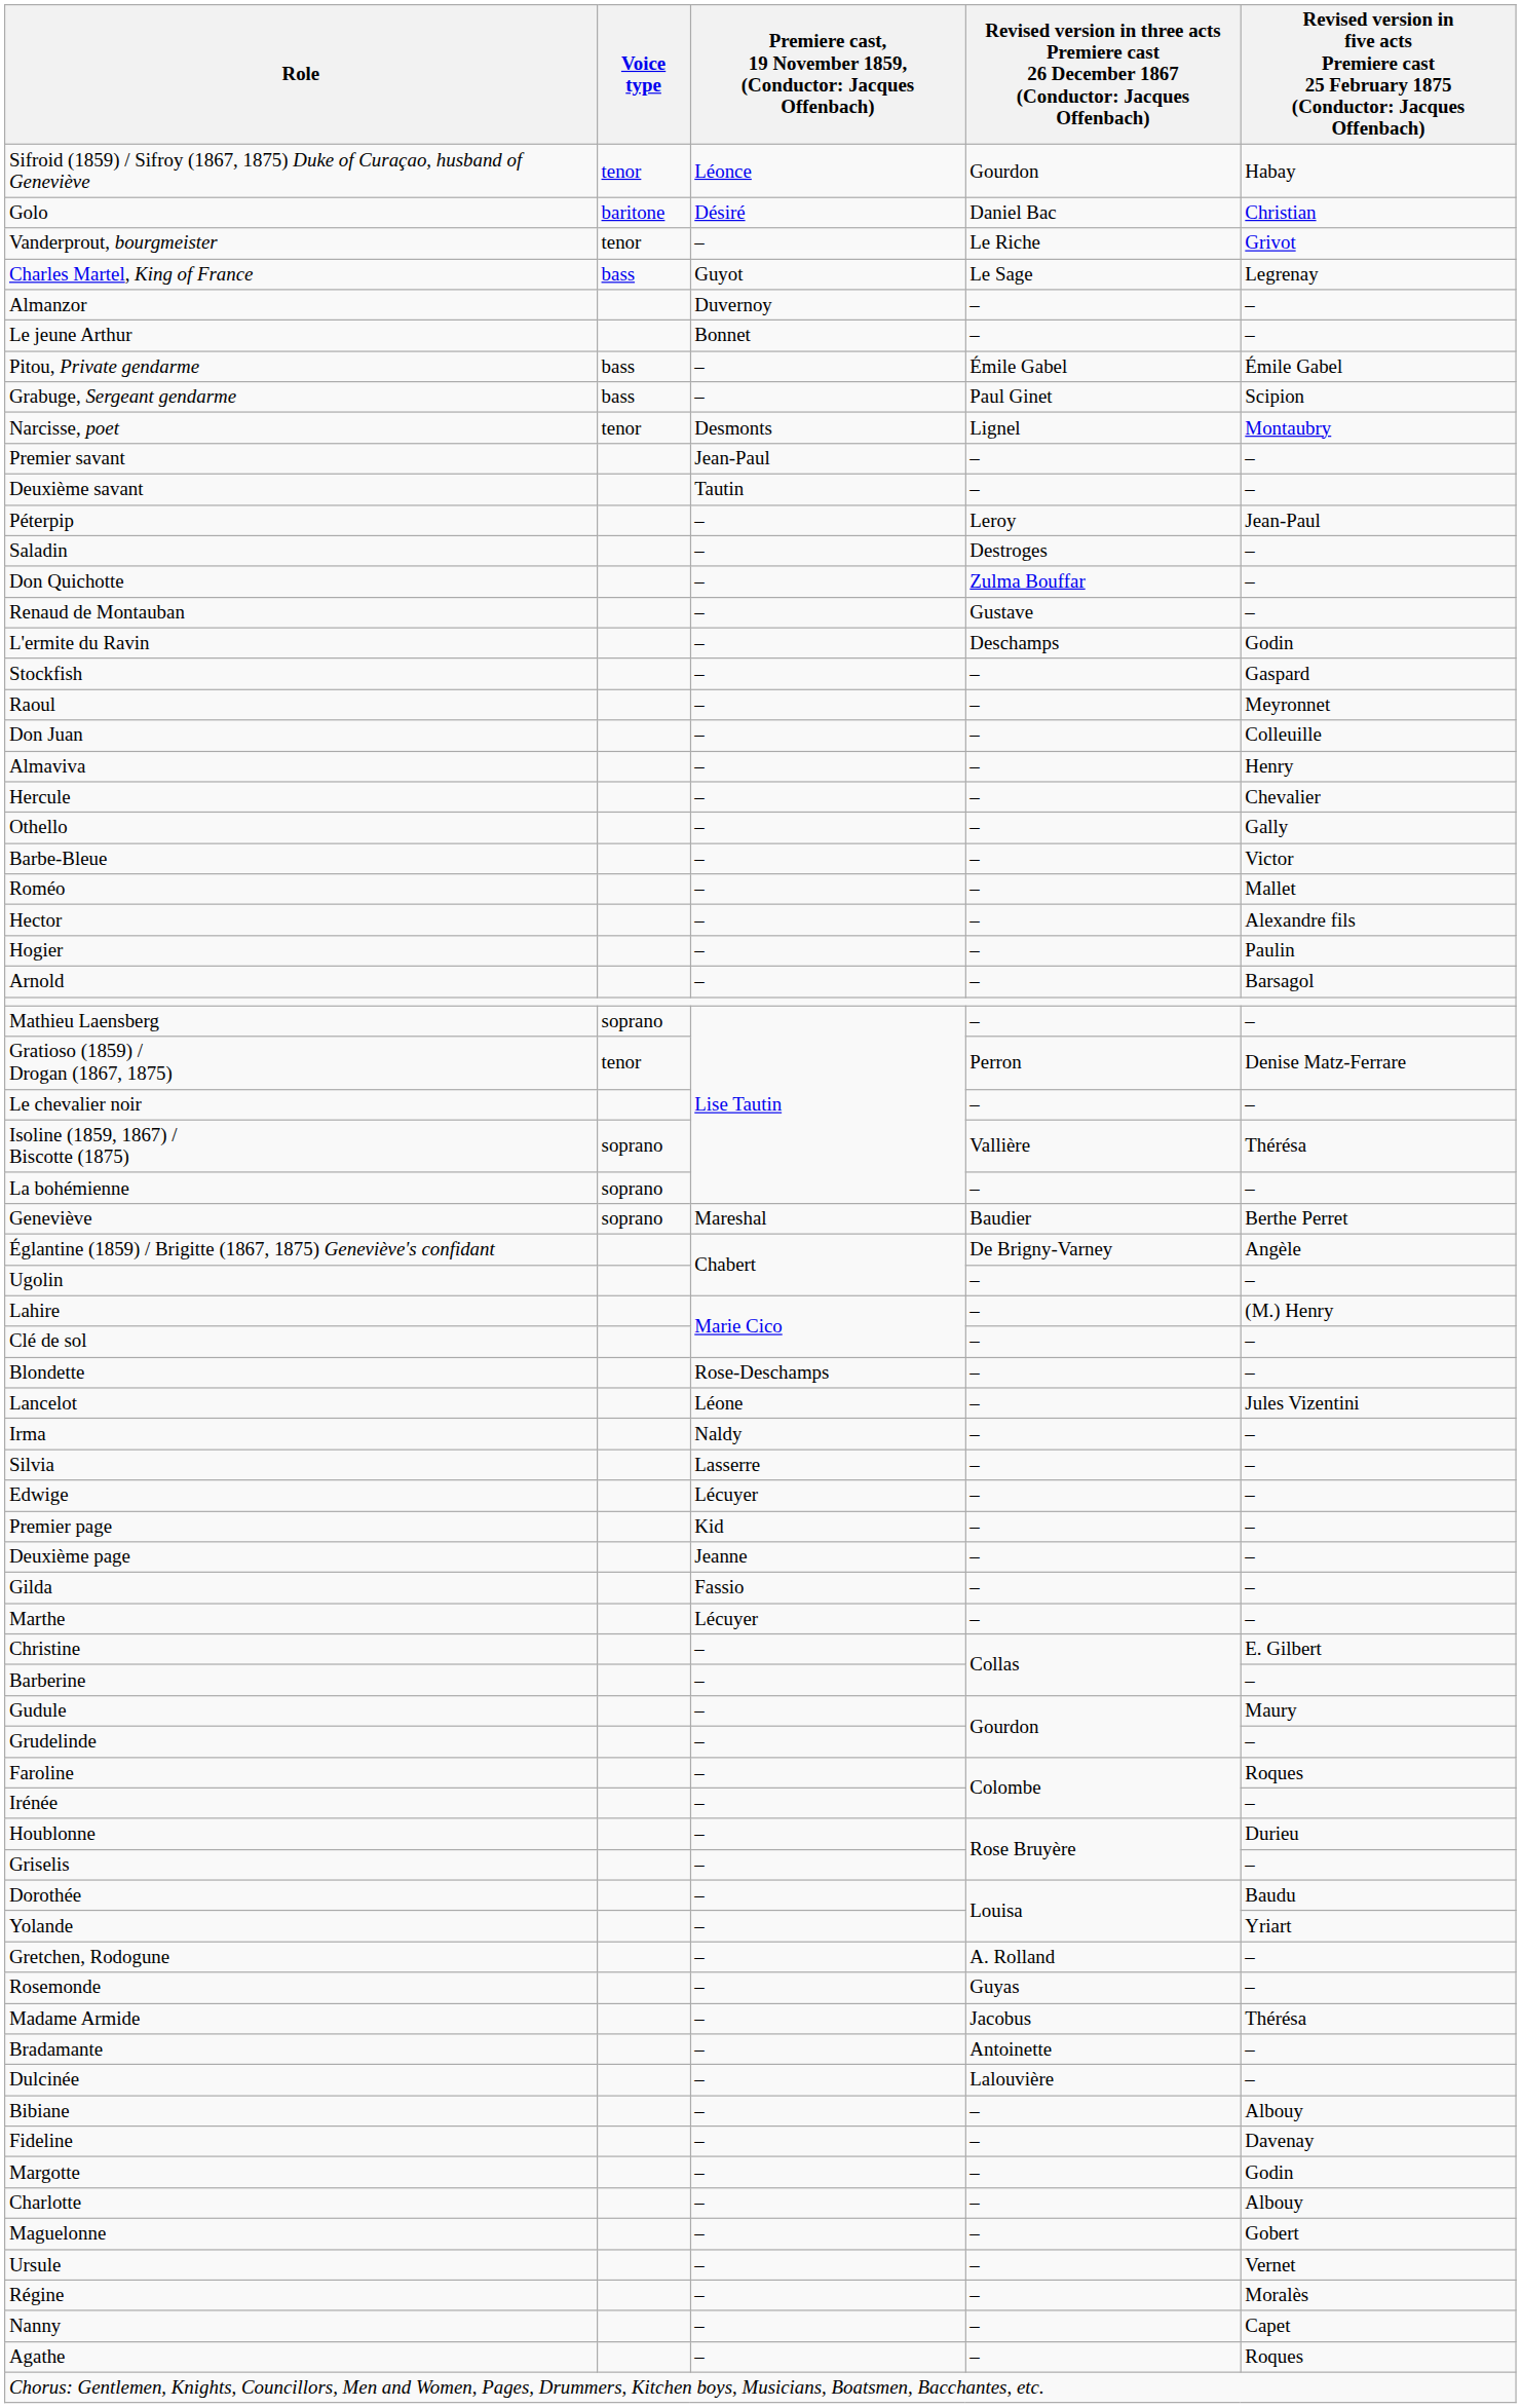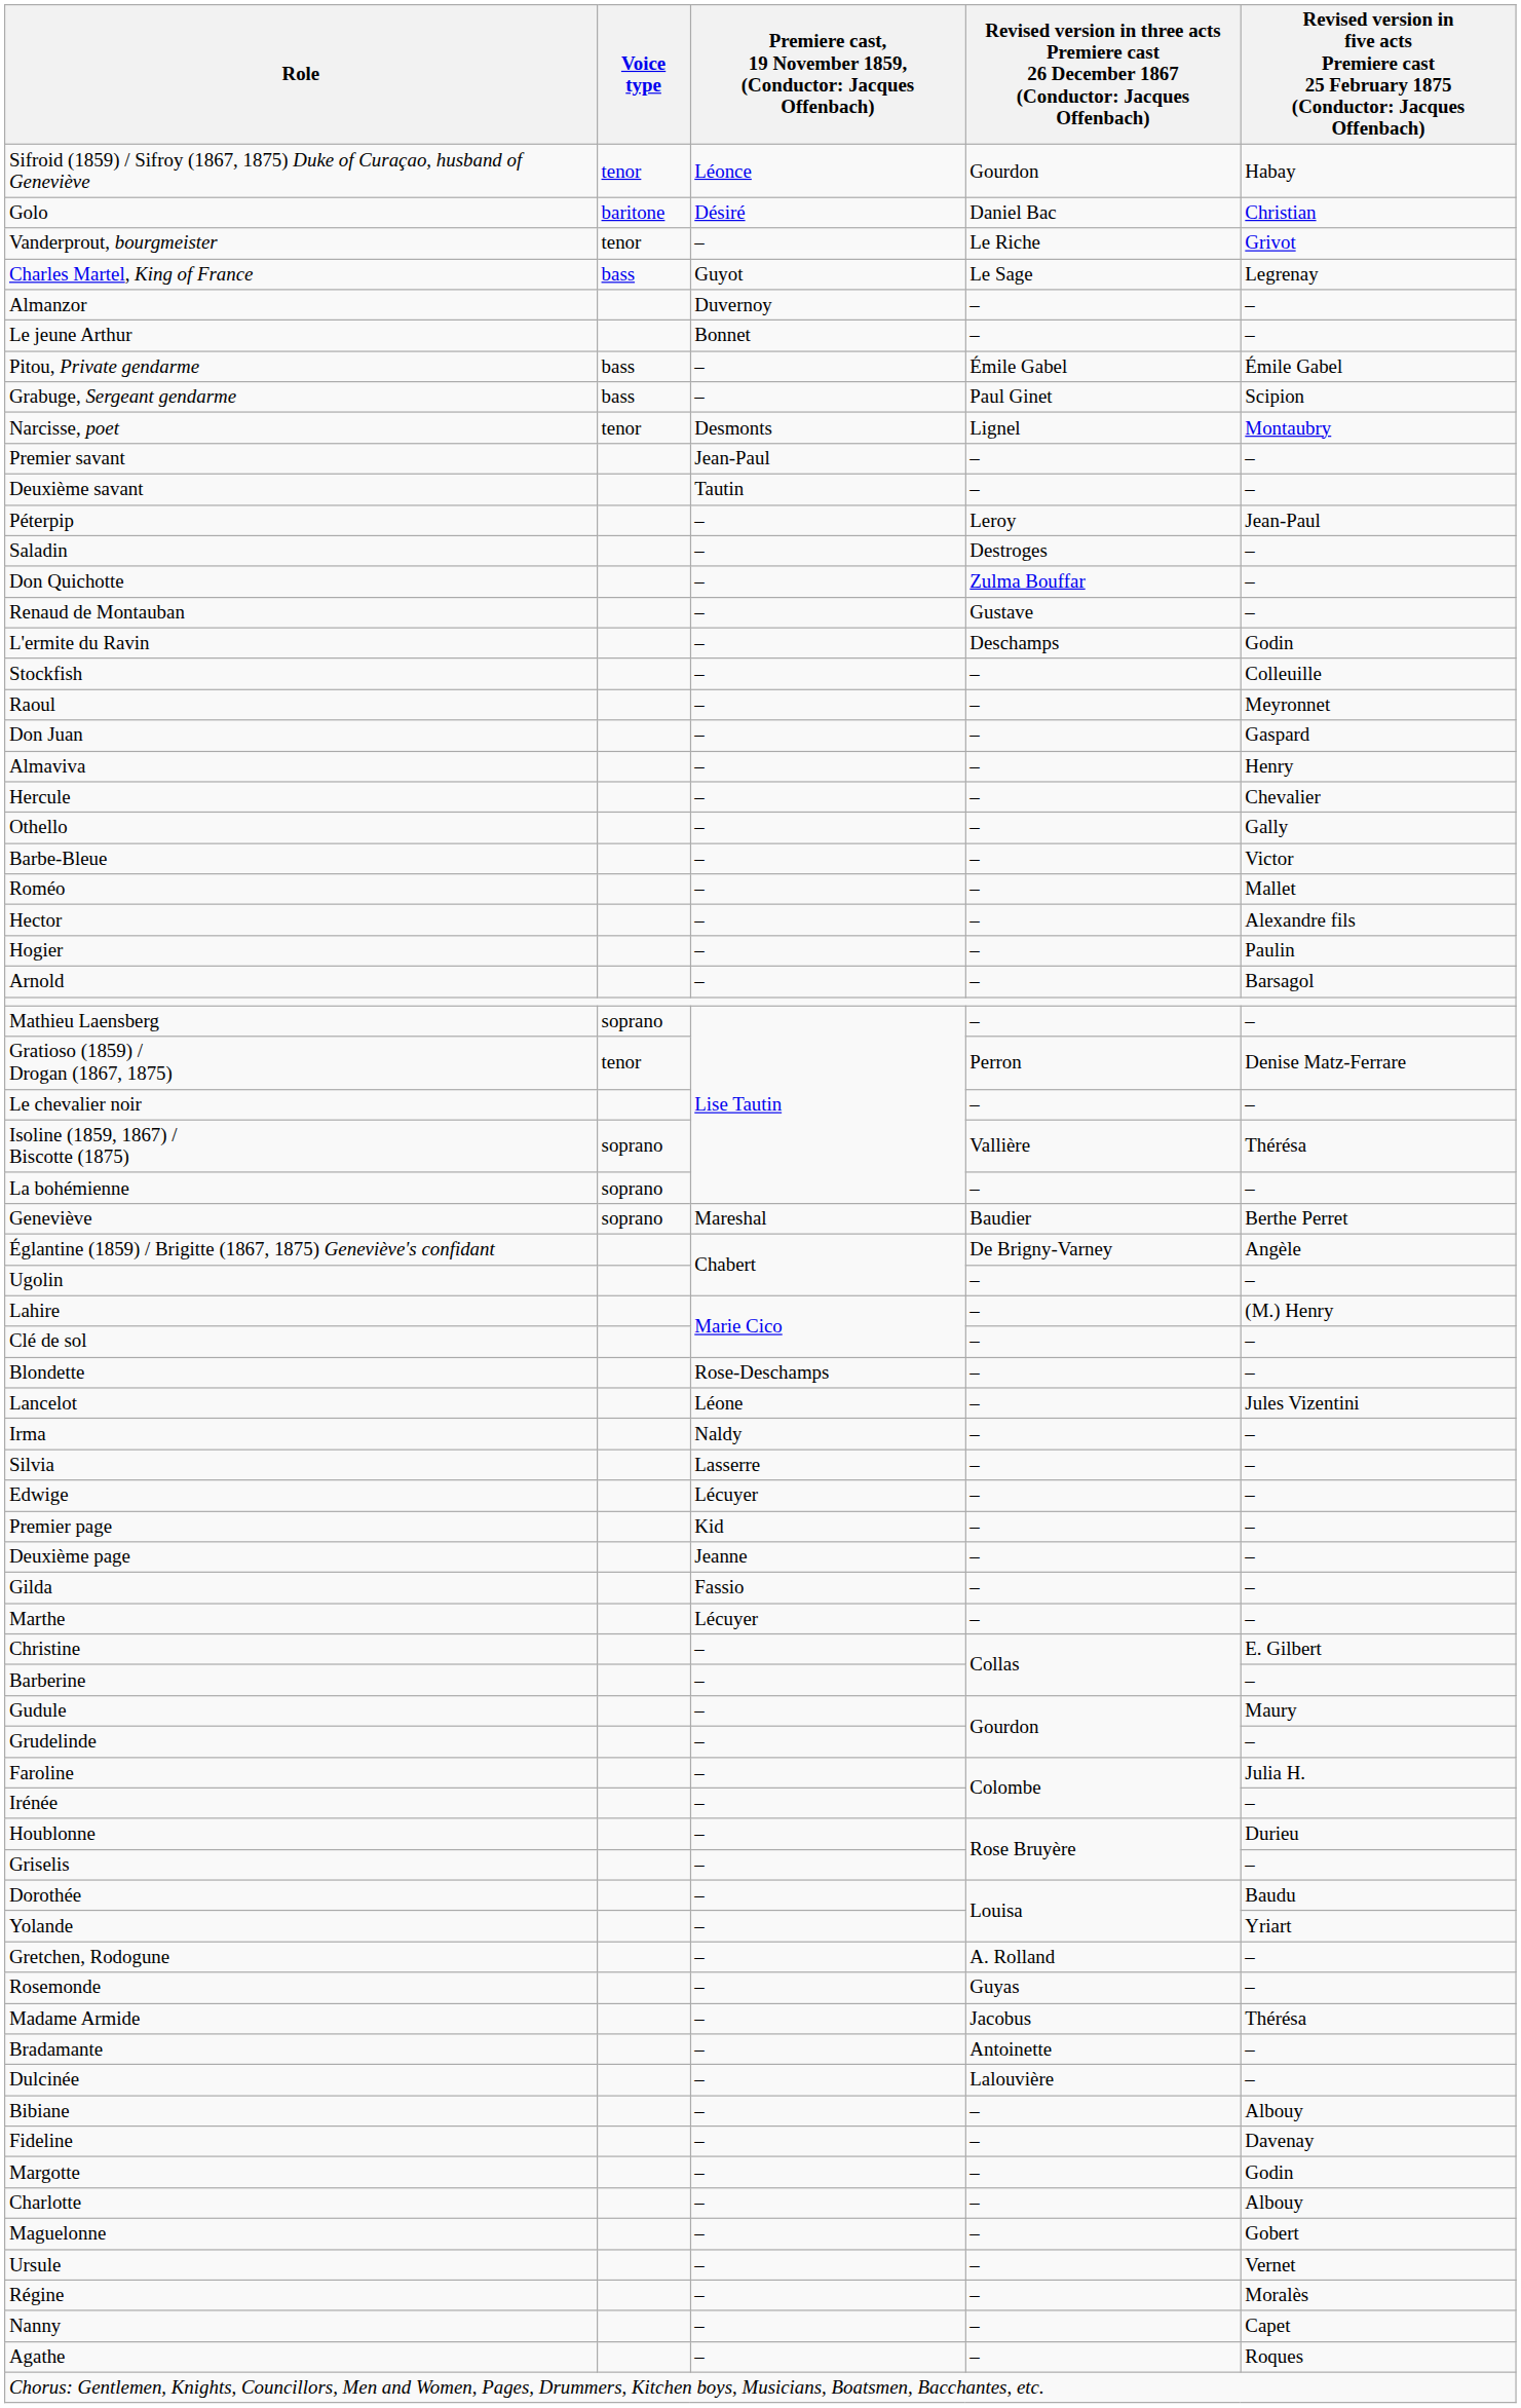 <table class="wikitable">
 <tr>
 <th>Role</th>
 <th><a href='#'>Voice type</a></th>
 <th>Premiere cast,<br>19 November 1859,<br>(Conductor: Jacques Offenbach)</th>
 <th>Revised version in three acts<br>Premiere cast<br>26 December 1867<br>(Conductor: Jacques Offenbach)</th>
 <th>Revised version in<br>five acts<br>Premiere cast<br>25 February 1875<br>(Conductor: Jacques Offenbach)</th>
 </tr>
 <tr>
 <td>Sifroid (1859) / Sifroy (1867, 1875) <em>Duke of Curaçao, husband of Geneviève</em></td>
 <td><a href='#'>tenor</a></td>
 <td><a href='#'>Léonce</a></td>
 <td>Gourdon</td>
 <td>Habay</td>
 </tr>
 <tr>
 <td>Golo</td>
 <td><a href='#'>baritone</a></td>
 <td><a href='#'>Désiré</a></td>
 <td>Daniel Bac</td>
 <td><a href='#'>Christian</a></td>
 </tr>
 <tr>
 <td>Vanderprout, <em>bourgmeister</em></td>
 <td>tenor</td>
 <td>–</td>
 <td>Le Riche</td>
 <td><a href='#'>Grivot</a></td>
 </tr>
 <tr>
 <td><a href='#'>Charles Martel</a>, <em>King of France</em></td>
 <td><a href='#'>bass</a></td>
 <td>Guyot</td>
 <td>Le Sage</td>
 <td>Legrenay</td>
 </tr>
 <tr>
 <td>Almanzor</td>
 <td></td>
 <td>Duvernoy</td>
 <td>–</td>
 <td>–</td>
 </tr>
 <tr>
 <td>Le jeune Arthur</td>
 <td></td>
 <td>Bonnet</td>
 <td>–</td>
 <td>–</td>
 </tr>
 <tr>
 <td>Pitou, <em>Private gendarme</em></td>
 <td>bass</td>
 <td>–</td>
 <td>Émile Gabel</td>
 <td>Émile Gabel</td>
 </tr>
 <tr>
 <td>Grabuge, <em>Sergeant gendarme</em></td>
 <td>bass</td>
 <td>–</td>
 <td>Paul Ginet</td>
 <td>Scipion</td>
 </tr>
 <tr>
 <td>Narcisse, <em>poet</em></td>
 <td>tenor</td>
 <td>Desmonts</td>
 <td>Lignel</td>
 <td><a href='#'>Montaubry</a></td>
 </tr>
 <tr>
 <td>Premier savant</td>
 <td></td>
 <td>Jean-Paul</td>
 <td>–</td>
 <td>–</td>
 </tr>
 <tr>
 <td>Deuxième savant</td>
 <td></td>
 <td>Tautin</td>
 <td>–</td>
 <td>–</td>
 </tr>
 <tr>
 <td>Péterpip</td>
 <td></td>
 <td>–</td>
 <td>Leroy</td>
 <td>Jean-Paul</td>
 </tr>
 <tr>
 <td>Saladin</td>
 <td></td>
 <td>–</td>
 <td>Destroges</td>
 <td>–</td>
 </tr>
 <tr>
 <td>Don Quichotte</td>
 <td></td>
 <td>–</td>
 <td><a href='#'>Zulma Bouffar</a></td>
 <td>–</td>
 </tr>
 <tr>
 <td>Renaud de Montauban</td>
 <td></td>
 <td>–</td>
 <td>Gustave</td>
 <td>–</td>
 </tr>
 <tr>
 <td>L'ermite du Ravin</td>
 <td></td>
 <td>–</td>
 <td>Deschamps</td>
 <td>Godin</td>
 </tr>
 <tr>
 <td>Stockfish</td>
 <td></td>
 <td>–</td>
 <td>–</td>
-<td>Gaspard</td>
+<td>Colleuille</td>
 </tr>
 <tr>
 <td>Raoul</td>
 <td></td>
 <td>–</td>
 <td>–</td>
 <td>Meyronnet</td>
 </tr>
 <tr>
 <td>Don Juan</td>
 <td></td>
 <td>–</td>
 <td>–</td>
-<td>Colleuille</td>
+<td>Gaspard</td>
 </tr>
 <tr>
 <td>Almaviva</td>
 <td></td>
 <td>–</td>
 <td>–</td>
 <td>Henry</td>
 </tr>
 <tr>
 <td>Hercule</td>
 <td></td>
 <td>–</td>
 <td>–</td>
 <td>Chevalier</td>
 </tr>
 <tr>
 <td>Othello</td>
 <td></td>
 <td>–</td>
 <td>–</td>
 <td>Gally</td>
 </tr>
 <tr>
 <td>Barbe-Bleue</td>
 <td></td>
 <td>–</td>
 <td>–</td>
 <td>Victor</td>
 </tr>
 <tr>
 <td>Roméo</td>
 <td></td>
 <td>–</td>
 <td>–</td>
 <td>Mallet</td>
 </tr>
 <tr>
 <td>Hector</td>
 <td></td>
 <td>–</td>
 <td>–</td>
 <td>Alexandre fils</td>
 </tr>
 <tr>
 <td>Hogier</td>
 <td></td>
 <td>–</td>
 <td>–</td>
 <td>Paulin</td>
 </tr>
 <tr>
 <td>Arnold</td>
 <td></td>
 <td>–</td>
 <td>–</td>
 <td>Barsagol</td>
 </tr>
 <tr>
 <td colspan=5></td>
 </tr>
 <tr>
 <td>Mathieu Laensberg</td>
 <td>soprano</td>
 <td rowspan=5><a href='#'>Lise Tautin</a></td>
 <td>–</td>
 <td>–</td>
 </tr>
 <tr>
 <td>Gratioso (1859) /<br>Drogan (1867, 1875)</td>
 <td>tenor</td>
 <td>Perron</td>
 <td>Denise Matz-Ferrare</td>
 </tr>
 <tr>
 <td>Le chevalier noir</td>
 <td></td>
 <td>–</td>
 <td>–</td>
 </tr>
 <tr>
 <td>Isoline (1859, 1867) /<br>Biscotte (1875)</td>
 <td>soprano</td>
 <td>Vallière</td>
 <td>Thérésa</td>
 </tr>
 <tr>
 <td>La bohémienne</td>
 <td>soprano</td>
 <td>–</td>
 <td>–</td>
 </tr>
 <tr>
 <td>Geneviève</td>
 <td>soprano</td>
 <td>Mareshal</td>
 <td>Baudier</td>
 <td>Berthe Perret</td>
 </tr>
 <tr>
 <td>Églantine (1859) / Brigitte (1867, 1875) <em>Geneviève's confidant</em></td>
 <td></td>
 <td rowspan=2>Chabert</td>
 <td>De Brigny-Varney</td>
 <td>Angèle</td>
 </tr>
 <tr>
 <td>Ugolin</td>
 <td></td>
 <td>–</td>
 <td>–</td>
 </tr>
 <tr>
 <td>Lahire</td>
 <td></td>
 <td rowspan=2><a href='#'>Marie Cico</a></td>
 <td>–</td>
 <td>(M.) Henry</td>
 </tr>
 <tr>
 <td>Clé de sol</td>
 <td></td>
 <td>–</td>
 <td>–</td>
 </tr>
 <tr>
 <td>Blondette</td>
 <td></td>
 <td>Rose-Deschamps</td>
 <td>–</td>
 <td>–</td>
 </tr>
 <tr>
 <td>Lancelot</td>
 <td></td>
 <td>Léone</td>
 <td>–</td>
 <td>Jules Vizentini</td>
 </tr>
 <tr>
 <td>Irma</td>
 <td></td>
 <td>Naldy</td>
 <td>–</td>
 <td>–</td>
 </tr>
 <tr>
 <td>Silvia</td>
 <td></td>
 <td>Lasserre</td>
 <td>–</td>
 <td>–</td>
 </tr>
 <tr>
 <td>Edwige</td>
 <td></td>
 <td>Lécuyer</td>
 <td>–</td>
 <td>–</td>
 </tr>
 <tr>
 <td>Premier page</td>
 <td></td>
 <td>Kid</td>
 <td>–</td>
 <td>–</td>
 </tr>
 <tr>
 <td>Deuxième page</td>
 <td></td>
 <td>Jeanne</td>
 <td>–</td>
 <td>–</td>
 </tr>
 <tr>
 <td>Gilda</td>
 <td></td>
 <td>Fassio</td>
 <td>–</td>
 <td>–</td>
 </tr>
 <tr>
 <td>Marthe</td>
 <td></td>
 <td>Lécuyer</td>
 <td>–</td>
 <td>–</td>
 </tr>
 <tr>
 <td>Christine</td>
 <td></td>
 <td>–</td>
 <td rowspan="2">Collas</td>
 <td>E. Gilbert</td>
 </tr>
 <tr>
 <td>Barberine</td>
 <td></td>
 <td>–</td>
 <td>–</td>
 </tr>
 <tr>
 <td>Gudule</td>
 <td></td>
 <td>–</td>
 <td rowspan="2">Gourdon</td>
 <td>Maury</td>
 </tr>
 <tr>
 <td>Grudelinde</td>
 <td></td>
 <td>–</td>
 <td>–</td>
 </tr>
 <tr>
 <td>Faroline</td>
 <td></td>
 <td>–</td>
 <td rowspan="2">Colombe</td>
-<td>Roques</td>
+<td>Julia H.</td>
 </tr>
 <tr>
 <td>Irénée</td>
 <td></td>
 <td>–</td>
 <td>–</td>
 </tr>
 <tr>
 <td>Houblonne</td>
 <td></td>
 <td>–</td>
 <td rowspan="2">Rose Bruyère</td>
 <td>Durieu</td>
 </tr>
 <tr>
 <td>Griselis</td>
 <td></td>
 <td>–</td>
 <td>–</td>
 </tr>
 <tr>
 <td>Dorothée</td>
 <td></td>
 <td>–</td>
 <td rowspan="2">Louisa</td>
 <td>Baudu</td>
 </tr>
 <tr>
 <td>Yolande</td>
 <td></td>
 <td>–</td>
 <td>Yriart</td>
 </tr>
 <tr>
 <td>Gretchen, Rodogune</td>
 <td></td>
 <td>–</td>
 <td>A. Rolland</td>
 <td>–</td>
 </tr>
 <tr>
 <td>Rosemonde</td>
 <td></td>
 <td>–</td>
 <td>Guyas</td>
 <td>–</td>
 </tr>
 <tr>
 <td>Madame Armide</td>
 <td></td>
 <td>–</td>
 <td>Jacobus</td>
 <td>Thérésa</td>
 </tr>
 <tr>
 <td>Bradamante</td>
 <td></td>
 <td>–</td>
 <td>Antoinette</td>
 <td>–</td>
 </tr>
 <tr>
 <td>Dulcinée</td>
 <td></td>
 <td>–</td>
 <td>Lalouvière</td>
 <td>–</td>
 </tr>
 <tr>
 <td>Bibiane</td>
 <td></td>
 <td>–</td>
 <td>–</td>
 <td>Albouy</td>
 </tr>
 <tr>
 <td>Fideline</td>
 <td></td>
 <td>–</td>
 <td>–</td>
 <td>Davenay</td>
 </tr>
 <tr>
 <td>Margotte</td>
 <td></td>
 <td>–</td>
 <td>–</td>
 <td>Godin</td>
 </tr>
 <tr>
 <td>Charlotte</td>
 <td></td>
 <td>–</td>
 <td>–</td>
 <td>Albouy</td>
 </tr>
 <tr>
 <td>Maguelonne</td>
 <td></td>
 <td>–</td>
 <td>–</td>
 <td>Gobert</td>
 </tr>
 <tr>
 <td>Ursule</td>
 <td></td>
 <td>–</td>
 <td>–</td>
 <td>Vernet</td>
 </tr>
 <tr>
 <td>Régine</td>
 <td></td>
 <td>–</td>
 <td>–</td>
 <td>Moralès</td>
 </tr>
 <tr>
 <td>Nanny</td>
 <td></td>
 <td>–</td>
 <td>–</td>
 <td>Capet</td>
 </tr>
 <tr>
 <td>Agathe</td>
 <td></td>
 <td>–</td>
 <td>–</td>
 <td>Roques</td>
 </tr>
 <tr>
 <td colspan="5"><em>Chorus: Gentlemen, Knights, Councillors, Men and Women, Pages, Drummers, Kitchen boys, Musicians, Boatsmen, Bacchantes, etc.</em></td>
 </tr>
 </table>
